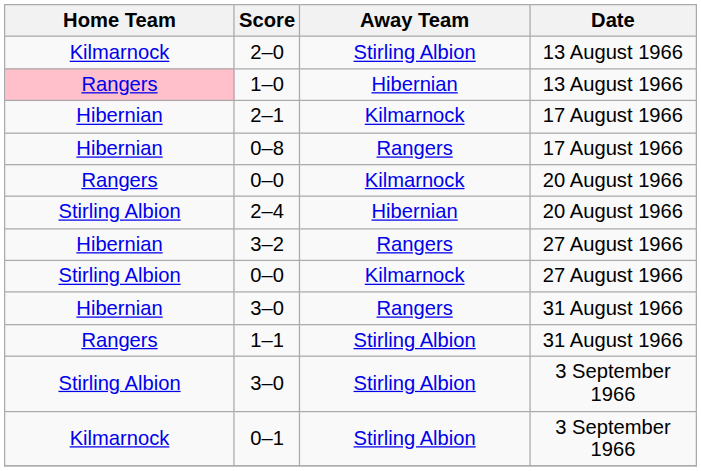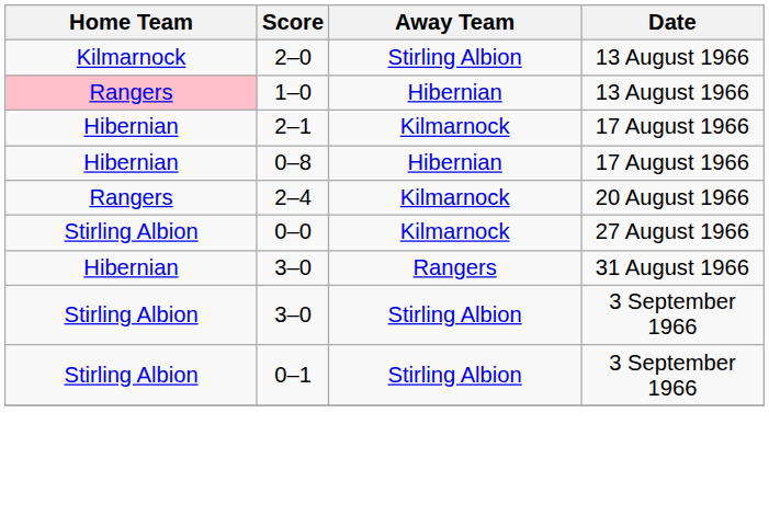 <table class="wikitable" style="text-align:center;">
 <tr>
 <th width=175>Home Team</th>
 <th width=20>Score</th>
 <th width=175>Away Team</th>
 <th width= 125>Date</th>
 </tr>
 <tr>
 <td><a href='#'>Kilmarnock</a></td>
 <td>2–0</td>
 <td><a href='#'>Stirling Albion</a></td>
 <td>13 August 1966</td>
 </tr>
 <tr>
 <td style="background: pink;"><a href='#'>Rangers</a></td>
 <td>1–0</td>
 <td><a href='#'>Hibernian</a></td>
 <td>13 August 1966</td>
 </tr>
 <tr>
 <td><a href='#'>Hibernian</a></td>
 <td>2–1</td>
 <td><a href='#'>Kilmarnock</a></td>
 <td>17 August 1966</td>
 </tr>
 <tr>
 <td><a href='#'>Hibernian</a></td>
 <td>0–8</td>
-<td><a href='#'>Rangers</a></td>
+<td><a href='#'>Hibernian</a></td>
 <td>17 August 1966</td>
 </tr>
 <tr>
 <td><a href='#'>Rangers</a></td>
-<td>0–0</td>
+<td>2–4</td>
 <td><a href='#'>Kilmarnock</a></td>
 <td>20 August 1966</td>
-</tr>
-<tr>
-<td><a href='#'>Stirling Albion</a></td>
-<td>2–4</td>
-<td><a href='#'>Hibernian</a></td>
-<td>20 August 1966</td>
-</tr>
-<tr>
-<td><a href='#'>Hibernian</a></td>
-<td>3–2</td>
-<td><a href='#'>Rangers</a></td>
-<td>27 August 1966</td>
 </tr>
 <tr>
 <td><a href='#'>Stirling Albion</a></td>
 <td>0–0</td>
 <td><a href='#'>Kilmarnock</a></td>
 <td>27 August 1966</td>
 </tr>
 <tr>
 <td><a href='#'>Hibernian</a></td>
 <td>3–0</td>
 <td><a href='#'>Rangers</a></td>
 <td>31 August 1966</td>
 </tr>
 <tr>
-<td><a href='#'>Rangers</a></td>
-<td>1–1</td>
-<td><a href='#'>Stirling Albion</a></td>
-<td>31 August 1966</td>
-</tr>
-<tr>
 <td><a href='#'>Stirling Albion</a></td>
 <td>3–0</td>
 <td><a href='#'>Stirling Albion</a></td>
 <td>3 September 1966</td>
 </tr>
 <tr>
-<td><a href='#'>Kilmarnock</a></td>
+<td><a href='#'>Stirling Albion</a></td>
 <td>0–1</td>
 <td><a href='#'>Stirling Albion</a></td>
 <td>3 September 1966</td>
 </tr>
 <tr>
 </tr>
 </table>
